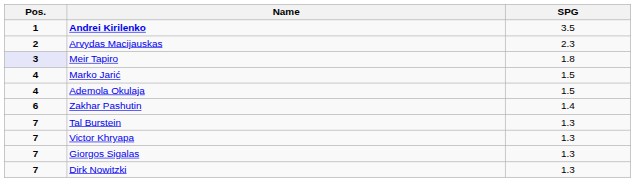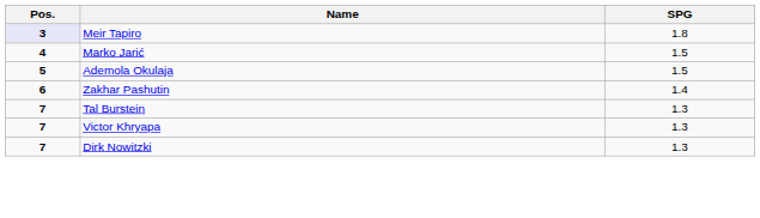 <table class=wikitable width="80%">
 <tr>
 <th width="10%">Pos.</th>
 <th width="70%">Name</th>
 <th width="20%">SPG</th>
-</tr>
-<tr>
-<td align=center><strong>1</strong></td>
-<td> <strong><a href='#'>Andrei Kirilenko</a></strong></td>
-<td align=center>3.5</td>
-</tr>
-<tr>
-<td align=center><strong>2</strong></td>
-<td> <a href='#'>Arvydas Macijauskas</a></td>
-<td align=center>2.3</td>
 </tr>
 <tr>
 <td align=center style="background: lavender;"><strong>3</strong></td>
 <td> <a href='#'>Meir Tapiro</a></td>
 <td align=center>1.8</td>
 </tr>
 <tr>
 <td align=center><strong>4</strong></td>
 <td> <a href='#'>Marko Jarić</a></td>
 <td align=center>1.5</td>
 </tr>
 <tr>
-<td align=center><strong>4</strong></td>
+<td align=center><strong>5</strong></td>
 <td> <a href='#'>Ademola Okulaja</a></td>
 <td align=center>1.5</td>
 </tr>
 <tr>
 <td align=center><strong>6</strong></td>
 <td> <a href='#'>Zakhar Pashutin</a></td>
 <td align=center>1.4</td>
 </tr>
 <tr>
 <td align=center><strong>7</strong></td>
 <td> <a href='#'>Tal Burstein</a></td>
 <td align=center>1.3</td>
 </tr>
 <tr>
 <td align=center><strong>7</strong></td>
 <td> <a href='#'>Victor Khryapa</a></td>
 <td align=center>1.3</td>
 </tr>
 <tr>
 <td align=center><strong>7</strong></td>
-<td> <a href='#'>Giorgos Sigalas</a></td>
-<td align=center>1.3</td>
-</tr>
-<tr>
-<td align=center><strong>7</strong></td>
 <td> <a href='#'>Dirk Nowitzki</a></td>
 <td align=center>1.3</td>
 </tr>
 </table>
